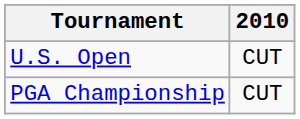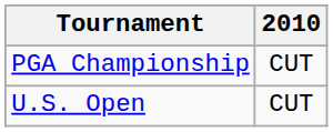 <table class="wikitable" style="font-size:95%;text-align:center;">
 <tr>
 <th>Tournament</th>
 <th>2010</th>
 </tr>
 <tr>
+<td align=left><a href='#'>PGA Championship</a></td>
+<td align="center">CUT</td>
+</tr>
+<tr>
 <td align=left><a href='#'>U.S. Open</a></td>
 <td align="center">CUT</td>
 </tr>
-<tr>
-<td align=left><a href='#'>PGA Championship</a></td>
-<td align="center">CUT</td>
-</tr>
 </table>
